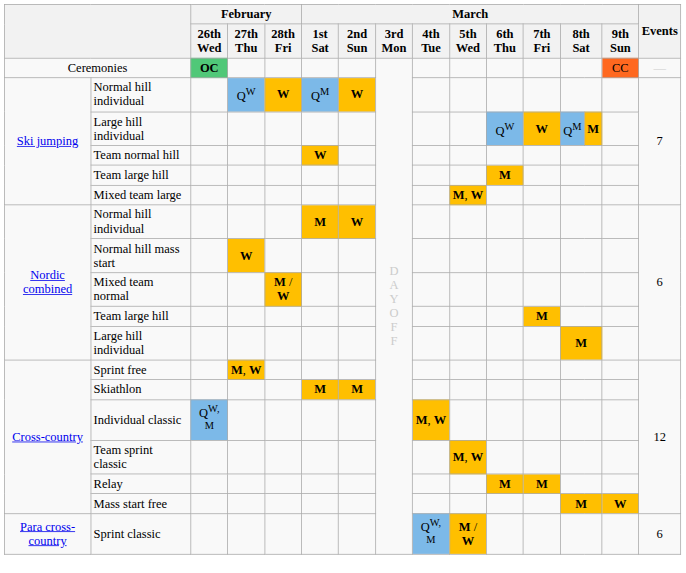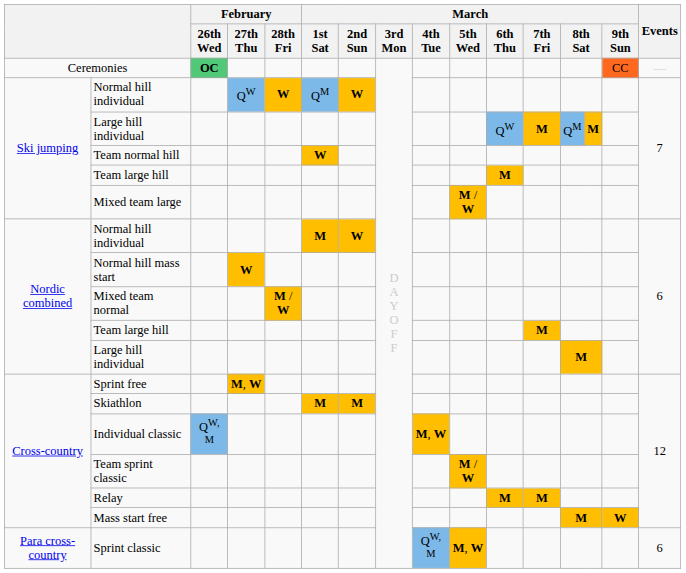 <table class="wikitable plainrowheaders">
 <tr>
 <th colspan=2 width=250 rowspan=2></th>
 <th colspan=3 width=40>February</th>
 <th colspan=10 width=40>March</th>
 <th rowspan=2 width=40>Events</th>
 </tr>
 <tr>
 <th width=40>26th<br>Wed</th>
 <th width=40>27th<br>Thu</th>
 <th width=40>28th<br>Fri</th>
 <th width=40>1st<br>Sat</th>
 <th width=40>2nd<br>Sun</th>
 <th width=40>3rd<br>Mon</th>
 <th width=40>4th<br>Tue</th>
 <th width=40>5th<br>Wed</th>
 <th width=40>6th<br>Thu</th>
 <th width=40>7th<br>Fri</th>
 <th width=40 colspan=2>8th<br>Sat</th>
 <th width=40>9th<br>Sun</th>
 </tr>
 <tr align=center>
 <td colspan=2>Ceremonies</td>
 <td style="background: #50C878;"><strong>OC</strong></td>
 <td></td>
 <td></td>
 <td></td>
 <td></td>
 <td style="color:#ccc;" rowspan=18>D<br>A<br>Y<br>O<br>F<br>F</td>
 <td></td>
 <td></td>
 <td></td>
 <td></td>
 <td colspan=2></td>
 <td style="background: #FF681F;">CC</td>
 <td style="color:#ccc;">—</td>
 </tr>
 <tr align=center>
 <td rowspan=5><a href='#'>Ski jumping</a></td>
 <td align="left">Normal hill individual</td>
 <td></td>
 <td style="background: #7CB9E8;">Q<sup>W</sup></td>
 <td style="background: #FFBF00;"><strong>W</strong></td>
 <td style="background: #7CB9E8;">Q<sup>M</sup></td>
 <td style="background: #FFBF00;"><strong>W</strong></td>
 <td></td>
 <td></td>
 <td></td>
 <td></td>
 <td colspan=2></td>
 <td></td>
 <td rowspan=5>7</td>
 </tr>
 <tr align=center>
 <td align="left">Large hill individual</td>
 <td></td>
 <td></td>
 <td></td>
 <td></td>
 <td></td>
 <td></td>
 <td></td>
 <td style="background: #7CB9E8;">Q<sup>W</sup></td>
-<td style="background: #FFBF00;"><strong>W</strong></td>
+<td style="background: #FFBF00;"><strong>M</strong></td>
 <td style="background: #7CB9E8;">Q<sup>M</sup></td>
 <td style="background: #FFBF00;"><strong>M</strong></td>
 <td></td>
 </tr>
 <tr align=center>
 <td align="left">Team normal hill</td>
 <td></td>
 <td></td>
 <td></td>
 <td style="background: #FFBF00;"><strong>W</strong></td>
 <td></td>
 <td></td>
 <td></td>
 <td></td>
 <td></td>
 <td colspan=2></td>
 <td></td>
 </tr>
 <tr align=center>
 <td align="left">Team large hill</td>
 <td></td>
 <td></td>
 <td></td>
 <td></td>
 <td></td>
 <td></td>
 <td></td>
 <td style="background: #FFBF00;"><strong>M</strong></td>
 <td></td>
 <td colspan=2></td>
 <td></td>
 </tr>
 <tr align=center>
 <td align="left">Mixed team large</td>
 <td></td>
 <td></td>
 <td></td>
 <td></td>
 <td></td>
 <td></td>
-<td style="background: #FFBF00;"><strong>M</strong>, <strong>W</strong></td>
+<td style="background: #FFBF00;"><strong>M</strong> / <strong>W</strong></td>
 <td></td>
 <td></td>
 <td colspan=2></td>
 <td></td>
 </tr>
 <tr align=center>
 <td rowspan=5><a href='#'>Nordic combined</a></td>
 <td align="left">Normal hill individual</td>
 <td></td>
 <td></td>
 <td></td>
 <td style="background: #FFBF00;"><strong>M</strong></td>
 <td style="background: #FFBF00;"><strong>W</strong></td>
 <td></td>
 <td></td>
 <td></td>
 <td></td>
 <td colspan=2></td>
 <td></td>
 <td rowspan=5>6</td>
 </tr>
 <tr align=center>
 <td align="left">Normal hill mass start</td>
 <td></td>
 <td style="background: #FFBF00;"><strong>W</strong></td>
 <td></td>
 <td></td>
 <td></td>
 <td></td>
 <td></td>
 <td></td>
 <td></td>
 <td colspan=2></td>
 <td></td>
 </tr>
 <tr align=center>
 <td align="left">Mixed team normal</td>
 <td></td>
 <td></td>
 <td style="background: #FFBF00;"><strong>M</strong> / <strong>W</strong></td>
 <td></td>
 <td></td>
 <td></td>
 <td></td>
 <td></td>
 <td></td>
 <td colspan=2></td>
 <td></td>
 </tr>
 <tr align=center>
 <td align="left">Team large hill</td>
 <td></td>
 <td></td>
 <td></td>
 <td></td>
 <td></td>
 <td></td>
 <td></td>
 <td></td>
 <td style="background: #FFBF00;"><strong>M</strong></td>
 <td colspan=2></td>
 <td></td>
 </tr>
 <tr align=center>
 <td align="left">Large hill individual</td>
 <td></td>
 <td></td>
 <td></td>
 <td></td>
 <td></td>
 <td></td>
 <td></td>
 <td></td>
 <td></td>
 <td colspan=2 style="background: #FFBF00;"><strong>M</strong></td>
 <td></td>
 </tr>
 <tr align=center>
 <td rowspan=6><a href='#'>Cross-country</a></td>
 <td align="left">Sprint free</td>
 <td></td>
 <td style="background: #FFBF00;"><strong>M</strong>, <strong>W</strong></td>
 <td></td>
 <td></td>
 <td></td>
 <td></td>
 <td></td>
 <td></td>
 <td></td>
 <td colspan=2></td>
 <td></td>
 <td rowspan=6>12</td>
 </tr>
 <tr align=center>
 <td align="left">Skiathlon</td>
 <td></td>
 <td></td>
 <td></td>
 <td style="background: #FFBF00;"><strong>M</strong></td>
 <td style="background: #FFBF00;"><strong>M</strong></td>
 <td></td>
 <td></td>
 <td></td>
 <td></td>
 <td colspan=2></td>
 <td></td>
 </tr>
 <tr align=center>
 <td align="left">Individual classic</td>
 <td style="background: #7CB9E8;">Q<sup>W, M</sup></td>
 <td></td>
 <td></td>
 <td></td>
 <td></td>
 <td style="background: #FFBF00;"><strong>M</strong>, <strong>W</strong></td>
 <td></td>
 <td></td>
 <td></td>
 <td colspan=2></td>
 <td></td>
 </tr>
 <tr align=center>
 <td align="left">Team sprint classic</td>
 <td></td>
 <td></td>
 <td></td>
 <td></td>
 <td></td>
 <td></td>
-<td style="background: #FFBF00;"><strong>M</strong>, <strong>W</strong></td>
+<td style="background: #FFBF00;"><strong>M</strong> / <strong>W</strong></td>
 <td></td>
 <td></td>
 <td colspan=2></td>
 <td></td>
 </tr>
 <tr align=center>
 <td align="left">Relay</td>
 <td></td>
 <td></td>
 <td></td>
 <td></td>
 <td></td>
 <td></td>
 <td></td>
 <td style="background: #FFBF00;"><strong>M</strong></td>
 <td style="background: #FFBF00;"><strong>M</strong></td>
 <td colspan=2></td>
 <td></td>
 </tr>
 <tr align=center>
 <td align="left">Mass start free</td>
 <td></td>
 <td></td>
 <td></td>
 <td></td>
 <td></td>
 <td></td>
 <td></td>
 <td></td>
 <td></td>
 <td style="background: #FFBF00;" colspan=2><strong>M</strong></td>
 <td style="background: #FFBF00;"><strong>W</strong></td>
 </tr>
 <tr align=center>
 <td><a href='#'>Para cross-country</a></td>
 <td align="left">Sprint classic</td>
 <td></td>
 <td></td>
 <td></td>
 <td></td>
 <td></td>
 <td style="background: #7CB9E8;">Q<sup>W, M</sup></td>
-<td style="background: #FFBF00;"><strong>M</strong> / <strong>W</strong></td>
+<td style="background: #FFBF00;"><strong>M</strong>, <strong>W</strong></td>
 <td></td>
 <td></td>
 <td colspan=2></td>
 <td></td>
 <td>6</td>
 </tr>
 </table>
